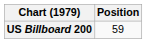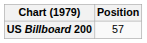 <table class="wikitable sortable plainrowheaders">
 <tr>
 <th>Chart (1979)</th>
 <th>Position</th>
 </tr>
 <tr>
 <th scope="row">US <em>Billboard</em> 200</th>
-<td align="center">59</td>
+<td align="center">57</td>
 </tr>
 </table>
